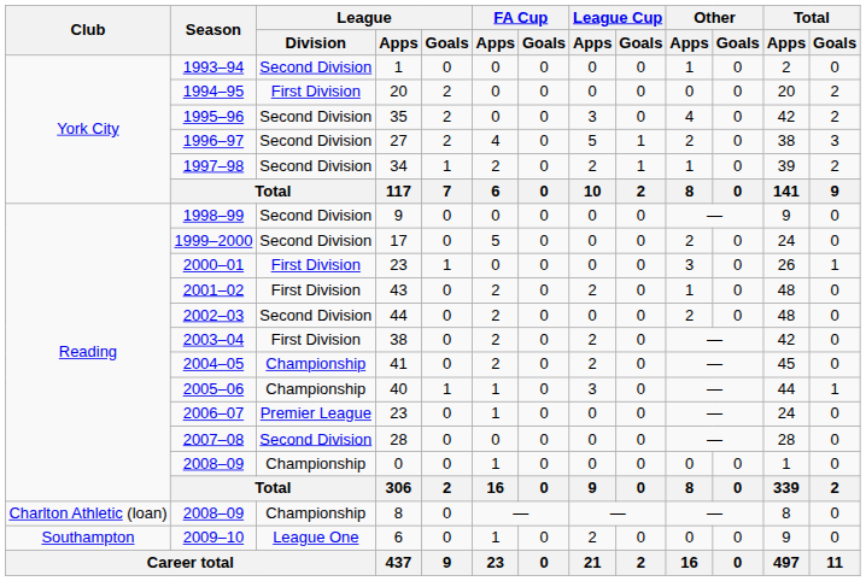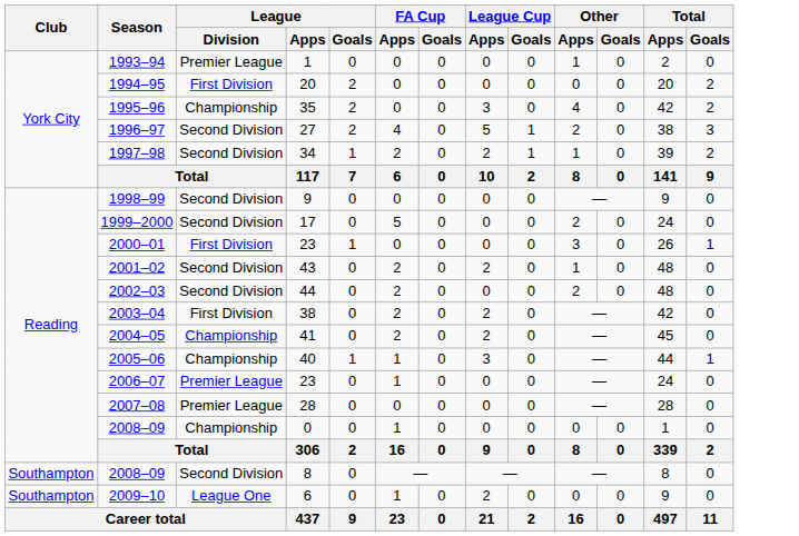 <table class=wikitable style="text-align: center;">
 <tr>
 <th rowspan=2>Club</th>
 <th rowspan=2>Season</th>
 <th colspan=3>League</th>
 <th colspan=2><a href='#'>FA Cup</a></th>
 <th colspan=2><a href='#'>League Cup</a></th>
 <th colspan=2>Other</th>
 <th colspan=2>Total</th>
 </tr>
 <tr>
 <th>Division</th>
 <th>Apps</th>
 <th>Goals</th>
 <th>Apps</th>
 <th>Goals</th>
 <th>Apps</th>
 <th>Goals</th>
 <th>Apps</th>
 <th>Goals</th>
 <th>Apps</th>
 <th>Goals</th>
 </tr>
 <tr>
 <td rowspan=6><a href='#'>York City</a></td>
 <td><a href='#'>1993–94</a></td>
-<td><a href='#'>Second Division</a></td>
+<td>Premier League</td>
 <td>1</td>
 <td>0</td>
 <td>0</td>
 <td>0</td>
 <td>0</td>
 <td>0</td>
 <td>1</td>
 <td>0</td>
 <td>2</td>
 <td>0</td>
 </tr>
 <tr>
 <td><a href='#'>1994–95</a></td>
 <td><a href='#'>First Division</a></td>
 <td>20</td>
 <td>2</td>
 <td>0</td>
 <td>0</td>
 <td>0</td>
 <td>0</td>
 <td>0</td>
 <td>0</td>
 <td>20</td>
 <td>2</td>
 </tr>
 <tr>
 <td><a href='#'>1995–96</a></td>
-<td>Second Division</td>
+<td>Championship</td>
 <td>35</td>
 <td>2</td>
 <td>0</td>
 <td>0</td>
 <td>3</td>
 <td>0</td>
 <td>4</td>
 <td>0</td>
 <td>42</td>
 <td>2</td>
 </tr>
 <tr>
 <td><a href='#'>1996–97</a></td>
 <td>Second Division</td>
 <td>27</td>
 <td>2</td>
 <td>4</td>
 <td>0</td>
 <td>5</td>
 <td>1</td>
 <td>2</td>
 <td>0</td>
 <td>38</td>
 <td>3</td>
 </tr>
 <tr>
 <td><a href='#'>1997–98</a></td>
 <td>Second Division</td>
 <td>34</td>
 <td>1</td>
 <td>2</td>
 <td>0</td>
 <td>2</td>
 <td>1</td>
 <td>1</td>
 <td>0</td>
 <td>39</td>
 <td>2</td>
 </tr>
 <tr>
 <th colspan=2>Total</th>
 <th>117</th>
 <th>7</th>
 <th>6</th>
 <th>0</th>
 <th>10</th>
 <th>2</th>
 <th>8</th>
 <th>0</th>
 <th>141</th>
 <th>9</th>
 </tr>
 <tr>
 <td rowspan=12><a href='#'>Reading</a></td>
 <td><a href='#'>1998–99</a></td>
 <td>Second Division</td>
 <td>9</td>
 <td>0</td>
 <td>0</td>
 <td>0</td>
 <td>0</td>
 <td>0</td>
 <td colspan=2>—</td>
 <td>9</td>
 <td>0</td>
 </tr>
 <tr>
 <td><a href='#'>1999–2000</a></td>
 <td>Second Division</td>
 <td>17</td>
 <td>0</td>
 <td>5</td>
 <td>0</td>
 <td>0</td>
 <td>0</td>
 <td>2</td>
 <td>0</td>
 <td>24</td>
 <td>0</td>
 </tr>
 <tr>
 <td><a href='#'>2000–01</a></td>
 <td><a href='#'>First Division</a></td>
 <td>23</td>
 <td>1</td>
 <td>0</td>
 <td>0</td>
 <td>0</td>
 <td>0</td>
 <td>3</td>
 <td>0</td>
 <td>26</td>
 <td>1</td>
 </tr>
 <tr>
 <td><a href='#'>2001–02</a></td>
-<td>First Division</td>
+<td>Second Division</td>
 <td>43</td>
 <td>0</td>
 <td>2</td>
 <td>0</td>
 <td>2</td>
 <td>0</td>
 <td>1</td>
 <td>0</td>
 <td>48</td>
 <td>0</td>
 </tr>
 <tr>
 <td><a href='#'>2002–03</a></td>
 <td>Second Division</td>
 <td>44</td>
 <td>0</td>
 <td>2</td>
 <td>0</td>
 <td>0</td>
 <td>0</td>
 <td>2</td>
 <td>0</td>
 <td>48</td>
 <td>0</td>
 </tr>
 <tr>
 <td><a href='#'>2003–04</a></td>
 <td>First Division</td>
 <td>38</td>
 <td>0</td>
 <td>2</td>
 <td>0</td>
 <td>2</td>
 <td>0</td>
 <td colspan=2>—</td>
 <td>42</td>
 <td>0</td>
 </tr>
 <tr>
 <td><a href='#'>2004–05</a></td>
 <td><a href='#'>Championship</a></td>
 <td>41</td>
 <td>0</td>
 <td>2</td>
 <td>0</td>
 <td>2</td>
 <td>0</td>
 <td colspan=2>—</td>
 <td>45</td>
 <td>0</td>
 </tr>
 <tr>
 <td><a href='#'>2005–06</a></td>
 <td>Championship</td>
 <td>40</td>
 <td>1</td>
 <td>1</td>
 <td>0</td>
 <td>3</td>
 <td>0</td>
 <td colspan=2>—</td>
 <td>44</td>
 <td>1</td>
 </tr>
 <tr>
 <td><a href='#'>2006–07</a></td>
 <td><a href='#'>Premier League</a></td>
 <td>23</td>
 <td>0</td>
 <td>1</td>
 <td>0</td>
 <td>0</td>
 <td>0</td>
 <td colspan=2>—</td>
 <td>24</td>
 <td>0</td>
 </tr>
 <tr>
 <td><a href='#'>2007–08</a></td>
-<td><a href='#'>Second Division</a></td>
+<td>Premier League</td>
 <td>28</td>
 <td>0</td>
 <td>0</td>
 <td>0</td>
 <td>0</td>
 <td>0</td>
 <td colspan=2>—</td>
 <td>28</td>
 <td>0</td>
 </tr>
 <tr>
 <td><a href='#'>2008–09</a></td>
 <td>Championship</td>
 <td>0</td>
 <td>0</td>
 <td>1</td>
 <td>0</td>
 <td>0</td>
 <td>0</td>
 <td>0</td>
 <td>0</td>
 <td>1</td>
 <td>0</td>
 </tr>
 <tr>
 <th colspan=2>Total</th>
 <th>306</th>
 <th>2</th>
 <th>16</th>
 <th>0</th>
 <th>9</th>
 <th>0</th>
 <th>8</th>
 <th>0</th>
 <th>339</th>
 <th>2</th>
 </tr>
 <tr>
-<td><a href='#'>Charlton Athletic</a> (loan)</td>
+<td><a href='#'>Southampton</a></td>
 <td><a href='#'>2008–09</a></td>
-<td>Championship</td>
+<td>Second Division</td>
 <td>8</td>
 <td>0</td>
 <td colspan=2>—</td>
 <td colspan=2>—</td>
 <td colspan=2>—</td>
 <td>8</td>
 <td>0</td>
 </tr>
 <tr>
 <td><a href='#'>Southampton</a></td>
 <td><a href='#'>2009–10</a></td>
 <td><a href='#'>League One</a></td>
 <td>6</td>
 <td>0</td>
 <td>1</td>
 <td>0</td>
 <td>2</td>
 <td>0</td>
 <td>0</td>
 <td>0</td>
 <td>9</td>
 <td>0</td>
 </tr>
 <tr>
 <th colspan=3>Career total</th>
 <th>437</th>
 <th>9</th>
 <th>23</th>
 <th>0</th>
 <th>21</th>
 <th>2</th>
 <th>16</th>
 <th>0</th>
 <th>497</th>
 <th>11</th>
 </tr>
 </table>
